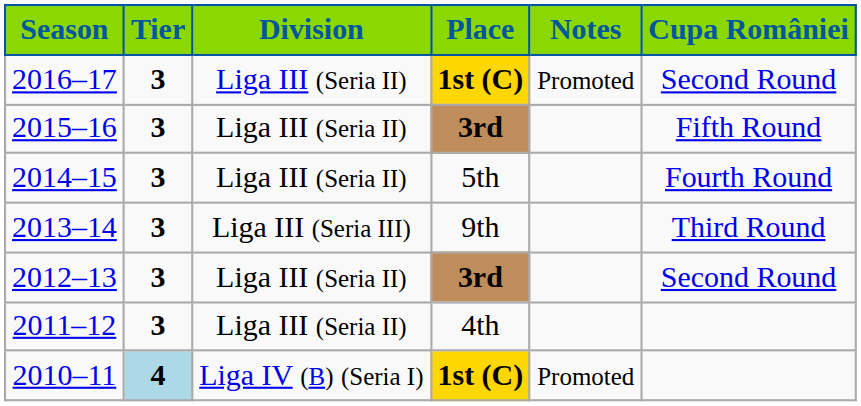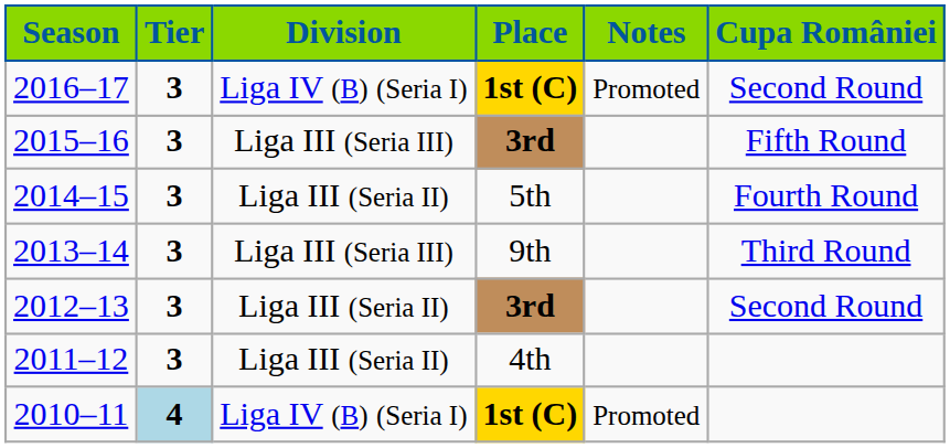 <table class="wikitable" style="text-align:center; font-size:90%">
 <tr>
 <th style="background:#8bd800;color:#01569f;border:1px solid #01569f;">Season</th>
 <th style="background:#8bd800;color:#01569f;border:1px solid #01569f;">Tier</th>
 <th style="background:#8bd800;color:#01569f;border:1px solid #01569f;">Division</th>
 <th style="background:#8bd800;color:#01569f;border:1px solid #01569f;">Place</th>
 <th style="background:#8bd800;color:#01569f;border:1px solid #01569f;">Notes</th>
 <th style="background:#8bd800;color:#01569f;border:1px solid #01569f;">Cupa României</th>
 </tr>
 <tr>
 <td><a href='#'>2016–17</a></td>
 <td><strong>3</strong></td>
-<td><a href='#'>Liga III</a> <small>(Seria II)</small></td>
+<td><a href='#'>Liga IV</a> <small>(<a href='#'>B</a>)</small> <small>(Seria I)</small></td>
 <td align=center bgcolor=gold><strong>1st</strong> <strong>(C)</strong></td>
 <td><small>Promoted</small></td>
 <td><a href='#'>Second Round</a></td>
 </tr>
 <tr>
 <td><a href='#'>2015–16</a></td>
 <td><strong>3</strong></td>
-<td>Liga III <small>(Seria II)</small></td>
+<td>Liga III <small>(Seria III)</small></td>
 <td align=center bgcolor=#BF8D5B><strong>3rd</strong></td>
 <td></td>
 <td><a href='#'>Fifth Round</a></td>
 </tr>
 <tr>
 <td><a href='#'>2014–15</a></td>
 <td><strong>3</strong></td>
 <td>Liga III <small>(Seria II)</small></td>
 <td>5th</td>
 <td></td>
 <td><a href='#'>Fourth Round</a></td>
 </tr>
 <tr>
 <td><a href='#'>2013–14</a></td>
 <td><strong>3</strong></td>
 <td>Liga III <small>(Seria III)</small></td>
 <td>9th</td>
 <td></td>
 <td><a href='#'>Third Round</a></td>
 </tr>
 <tr>
 <td><a href='#'>2012–13</a></td>
 <td><strong>3</strong></td>
 <td>Liga III <small>(Seria II)</small></td>
 <td align=center bgcolor=#BF8D5B><strong>3rd</strong></td>
 <td></td>
 <td><a href='#'>Second Round</a></td>
 </tr>
 <tr>
 <td><a href='#'>2011–12</a></td>
 <td><strong>3</strong></td>
 <td>Liga III <small>(Seria II)</small></td>
 <td>4th</td>
 <td></td>
 <td></td>
 </tr>
 <tr>
 <td><a href='#'>2010–11</a></td>
 <td style="background: lightblue;"><strong>4</strong></td>
 <td><a href='#'>Liga IV</a> <small>(<a href='#'>B</a>)</small> <small>(Seria I)</small></td>
 <td align=center bgcolor=gold><strong>1st</strong> <strong>(C)</strong></td>
 <td><small>Promoted</small></td>
 <td></td>
 </tr>
 </table>
